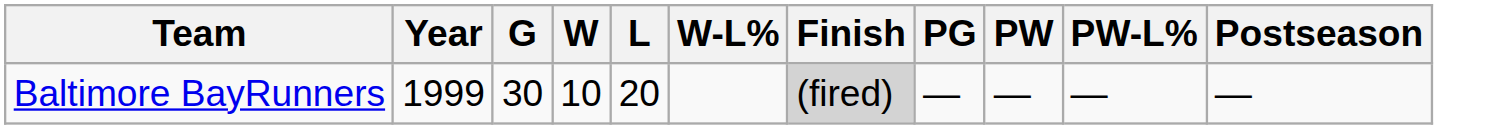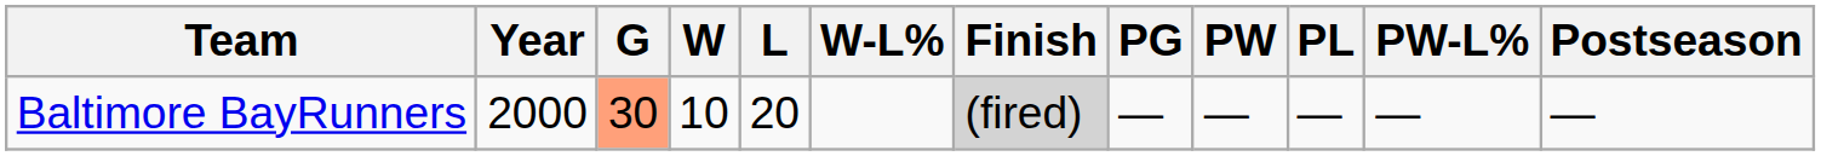 <table class="wikitable sortable" style="text-align: left;">
 <tr>
 <th scope="col">Team</th>
 <th scope="col">Year</th>
 <th scope="col">G</th>
 <th scope="col">W</th>
 <th scope="col">L</th>
 <th scope="col">W-L%</th>
 <th scope="col">Finish</th>
 <th scope="col">PG</th>
 <th scope="col">PW</th>
+<th scope="col">PL</th>
 <th scope="col">PW-L%</th>
 <th scope="col">Postseason</th>
 </tr>
 <tr>
 <td><a href='#'>Baltimore BayRunners</a></td>
-<td>1999</td>
-<td>30</td>
+<td>2000</td>
+<td style="background: lightsalmon;">30</td>
 <td>10</td>
 <td>20</td>
 <td></td>
 <td style="background: lightgrey;">(fired)</td>
 <td>—</td>
 <td>—</td>
 <td>—</td>
 <td>—</td>
+<td>—</td>
 </tr>
 </table>
